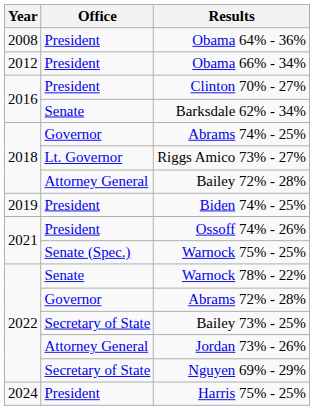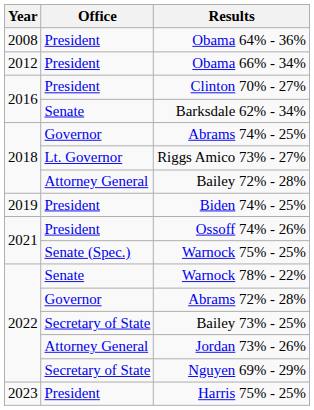 <table class=wikitable>
 <tr>
 <th>Year</th>
 <th>Office</th>
 <th>Results</th>
 </tr>
 <tr>
 <td>2008</td>
 <td><a href='#'>President</a></td>
 <td align="right" ><a href='#'>Obama</a> 64% - 36%</td>
 </tr>
 <tr>
 <td>2012</td>
 <td><a href='#'>President</a></td>
 <td align="right" ><a href='#'>Obama</a> 66% - 34%</td>
 </tr>
 <tr>
 <td rowspan=2>2016</td>
 <td><a href='#'>President</a></td>
 <td align="right" ><a href='#'>Clinton</a> 70% - 27%</td>
 </tr>
 <tr>
 <td><a href='#'>Senate</a></td>
 <td align="right" >Barksdale 62% - 34%</td>
 </tr>
 <tr>
 <td rowspan=3>2018</td>
 <td><a href='#'>Governor</a></td>
 <td align="right" ><a href='#'>Abrams</a> 74% - 25%</td>
 </tr>
 <tr>
 <td><a href='#'>Lt. Governor</a></td>
 <td align="right" >Riggs Amico 73% - 27%</td>
 </tr>
 <tr>
 <td><a href='#'>Attorney General</a></td>
 <td align="right" >Bailey 72% - 28%</td>
 </tr>
 <tr>
 <td>2019</td>
 <td><a href='#'>President</a></td>
 <td align="right" ><a href='#'>Biden</a> 74% - 25%</td>
 </tr>
 <tr>
 <td rowspan=2>2021</td>
 <td><a href='#'>President</a></td>
 <td align="right" ><a href='#'>Ossoff</a> 74% - 26%</td>
 </tr>
 <tr>
 <td><a href='#'>Senate (Spec.)</a></td>
 <td align="right" ><a href='#'>Warnock</a> 75% - 25%</td>
 </tr>
 <tr>
 <td rowspan=5>2022</td>
 <td><a href='#'>Senate</a></td>
 <td align="right" ><a href='#'>Warnock</a> 78% - 22%</td>
 </tr>
 <tr>
 <td><a href='#'>Governor</a></td>
 <td align="right" ><a href='#'>Abrams</a> 72% - 28%</td>
 </tr>
 <tr>
 <td><a href='#'>Secretary of State</a></td>
 <td align="right" >Bailey 73% - 25%</td>
 </tr>
 <tr>
 <td><a href='#'>Attorney General</a></td>
 <td align="right" ><a href='#'>Jordan</a> 73% - 26%</td>
 </tr>
 <tr>
 <td><a href='#'>Secretary of State</a></td>
 <td align="right" ><a href='#'>Nguyen</a> 69% - 29%</td>
 </tr>
 <tr>
-<td>2024</td>
+<td>2023</td>
 <td><a href='#'>President</a></td>
 <td align="right" ><a href='#'>Harris</a> 75% - 25%</td>
 </tr>
 </table>
